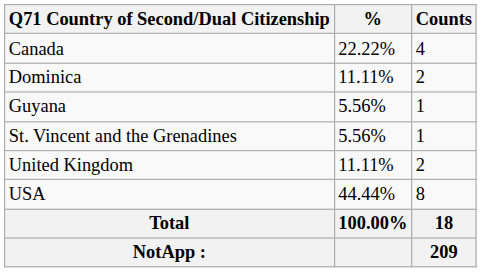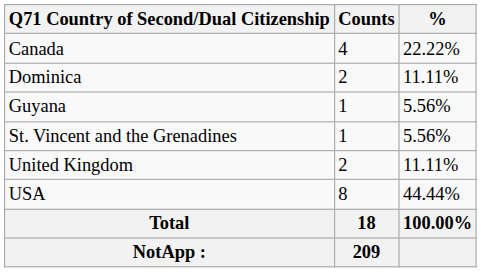 <table class="wikitable sortable">
 <tr>
 <th>Q71 Country of Second/Dual Citizenship</th>
+<th>Counts</th>
 <th>%</th>
-<th>Counts</th>
 </tr>
 <tr>
 <td>Canada</td>
+<td>4</td>
 <td>22.22%</td>
-<td>4</td>
 </tr>
 <tr>
 <td>Dominica</td>
+<td>2</td>
 <td>11.11%</td>
-<td>2</td>
 </tr>
 <tr>
 <td>Guyana</td>
+<td>1</td>
 <td>5.56%</td>
-<td>1</td>
 </tr>
 <tr>
 <td>St. Vincent and the Grenadines</td>
+<td>1</td>
 <td>5.56%</td>
-<td>1</td>
 </tr>
 <tr>
 <td>United Kingdom</td>
+<td>2</td>
 <td>11.11%</td>
-<td>2</td>
 </tr>
 <tr>
 <td>USA</td>
+<td>8</td>
 <td>44.44%</td>
-<td>8</td>
 </tr>
 <tr>
 <th>Total</th>
+<th>18</th>
 <th>100.00%</th>
-<th>18</th>
 </tr>
 <tr>
 <th>NotApp :</th>
+<th>209</th>
 <th></th>
-<th>209</th>
 </tr>
 </table>
